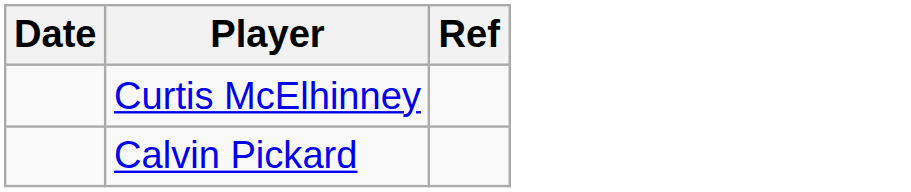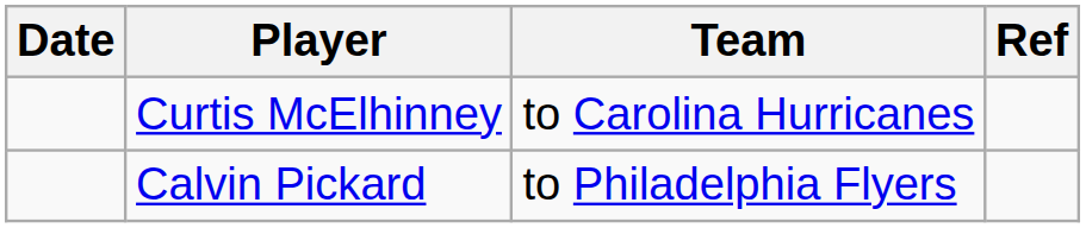 <table class="wikitable">
 <tr>
 <th>Date</th>
 <th>Player</th>
+<th>Team</th>
 <th>Ref</th>
 </tr>
 <tr>
 <td></td>
 <td><a href='#'>Curtis McElhinney</a></td>
+<td>to <a href='#'>Carolina Hurricanes</a></td>
 <td></td>
 </tr>
 <tr>
 <td></td>
 <td><a href='#'>Calvin Pickard</a></td>
+<td>to <a href='#'>Philadelphia Flyers</a></td>
 <td></td>
 </tr>
 </table>
